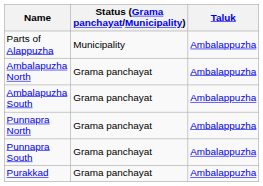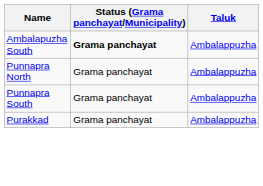 <table class="wikitable sortable static-row-numbers static-row-header-hash">
 <tr>
 <th width="100px">Name</th>
 <th width="130px">Status (<a href='#'>Grama panchayat</a>/<a href='#'>Municipality</a>)</th>
 <th width="100px"><a href='#'>Taluk</a></th>
 </tr>
 <tr>
-<td>Parts of<br><a href='#'>Alappuzha</a></td>
-<td>Municipality</td>
-<td><a href='#'>Ambalappuzha</a></td>
-</tr>
-<tr>
-<td><a href='#'>Ambalapuzha North</a></td>
-<td>Grama panchayat</td>
-<td><a href='#'>Ambalappuzha</a></td>
-</tr>
-<tr>
 <td><a href='#'>Ambalapuzha South</a></td>
-<td>Grama panchayat</td>
+<td><strong>Grama panchayat</strong></td>
 <td><a href='#'>Ambalappuzha</a></td>
 </tr>
 <tr>
 <td><a href='#'>Punnapra North</a></td>
 <td>Grama panchayat</td>
 <td><a href='#'>Ambalappuzha</a></td>
 </tr>
 <tr>
 <td><a href='#'>Punnapra South</a></td>
 <td>Grama panchayat</td>
 <td><a href='#'>Ambalappuzha</a></td>
 </tr>
 <tr>
 <td><a href='#'>Purakkad</a></td>
 <td>Grama panchayat</td>
 <td><a href='#'>Ambalappuzha</a></td>
 </tr>
 </table>
